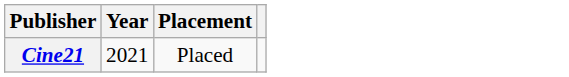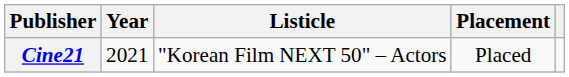 <table class="wikitable plainrowheaders sortable">
 <tr>
 <th scope="col">Publisher</th>
 <th scope="col">Year</th>
+<th scope="col">Listicle</th>
 <th scope="col">Placement</th>
 <th scope="col" class="unsortable"></th>
 </tr>
 <tr>
 <th scope="row"><em><a href='#'>Cine21</a></em></th>
 <td>2021</td>
+<td style="text-align:left">"Korean Film NEXT 50" – Actors</td>
 <td style="text-align:center">Placed</td>
 <td></td>
 </tr>
 </table>
